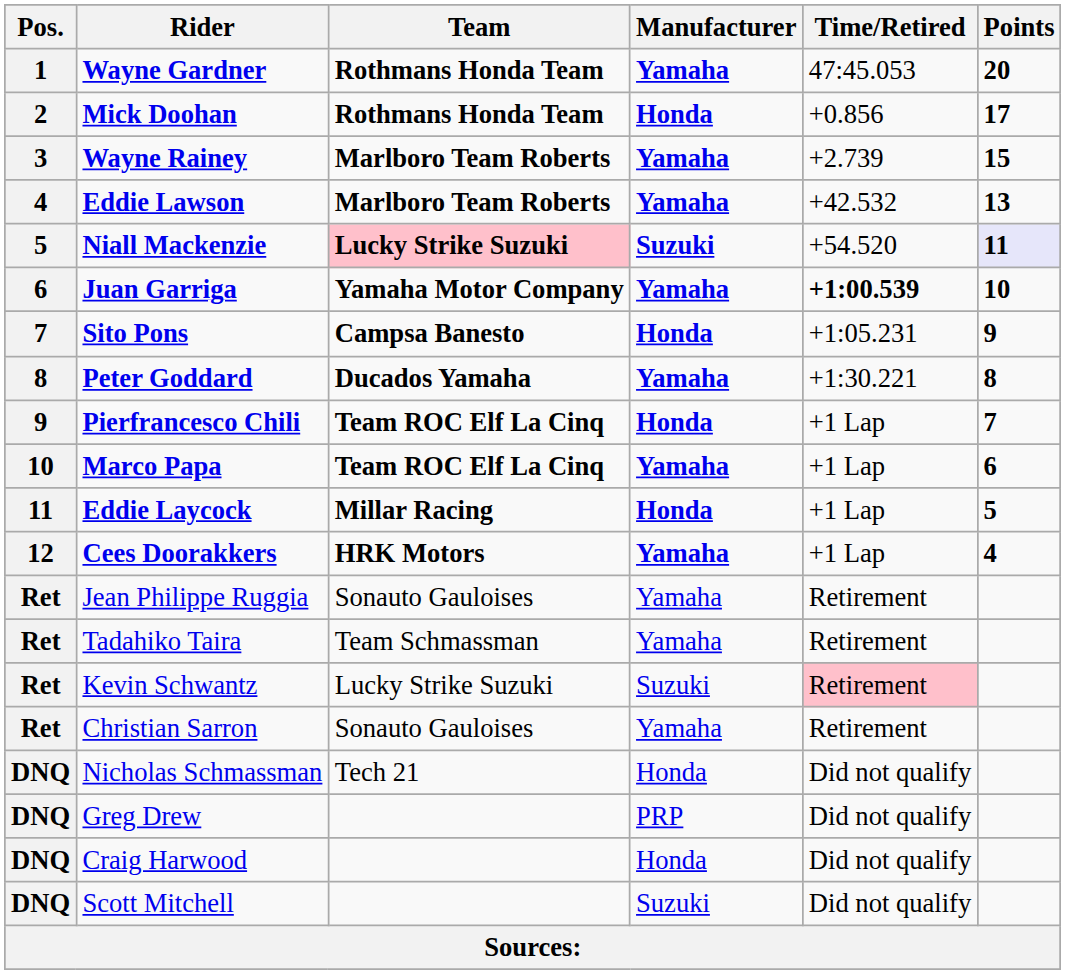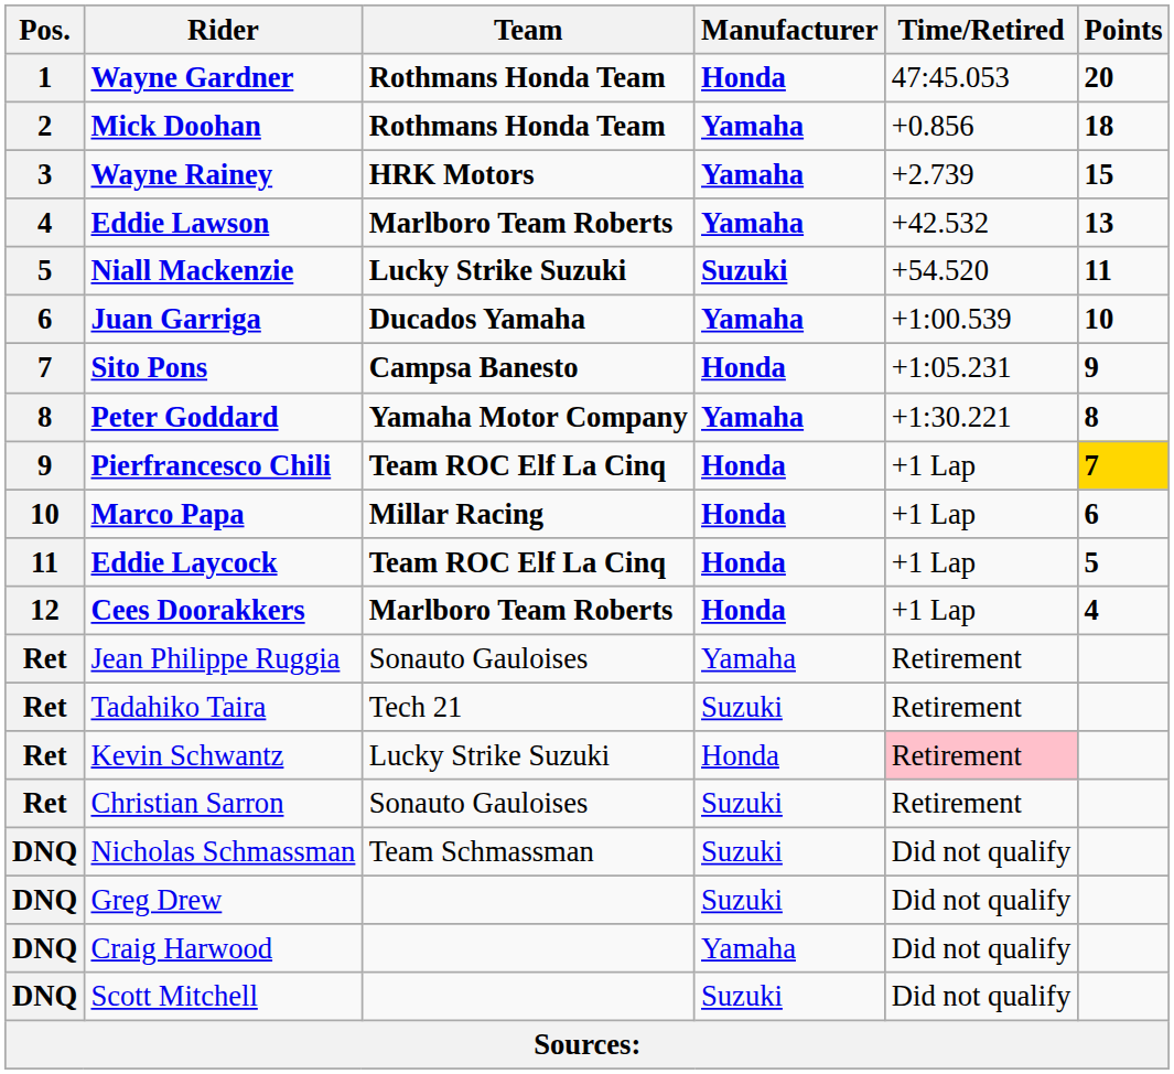 <table class="wikitable" style="font-size: 95%;">
 <tr>
 <th>Pos.</th>
 <th>Rider</th>
 <th>Team</th>
 <th>Manufacturer</th>
 <th>Time/Retired</th>
 <th>Points</th>
 </tr>
 <tr>
 <th>1</th>
 <td> <strong><a href='#'>Wayne Gardner</a></strong></td>
 <td><strong>Rothmans Honda Team</strong></td>
-<td><strong><a href='#'>Yamaha</a></strong></td>
+<td><strong><a href='#'>Honda</a></strong></td>
 <td>47:45.053</td>
 <td><strong>20</strong></td>
 </tr>
 <tr>
 <th>2</th>
 <td> <strong><a href='#'>Mick Doohan</a></strong></td>
 <td><strong>Rothmans Honda Team</strong></td>
-<td><strong><a href='#'>Honda</a></strong></td>
+<td><strong><a href='#'>Yamaha</a></strong></td>
 <td>+0.856</td>
-<td><strong>17</strong></td>
+<td><strong>18</strong></td>
 </tr>
 <tr>
 <th>3</th>
 <td> <strong><a href='#'>Wayne Rainey</a></strong></td>
-<td><strong>Marlboro Team Roberts</strong></td>
+<td><strong>HRK Motors</strong></td>
 <td><strong><a href='#'>Yamaha</a></strong></td>
 <td>+2.739</td>
 <td><strong>15</strong></td>
 </tr>
 <tr>
 <th>4</th>
 <td> <strong><a href='#'>Eddie Lawson</a></strong></td>
 <td><strong>Marlboro Team Roberts</strong></td>
 <td><strong><a href='#'>Yamaha</a></strong></td>
 <td>+42.532</td>
 <td><strong>13</strong></td>
 </tr>
 <tr>
 <th>5</th>
 <td> <strong><a href='#'>Niall Mackenzie</a></strong></td>
-<td style="background: pink;"><strong>Lucky Strike Suzuki</strong></td>
+<td><strong>Lucky Strike Suzuki</strong></td>
 <td><strong><a href='#'>Suzuki</a></strong></td>
 <td>+54.520</td>
-<td style="background: lavender;"><strong>11</strong></td>
+<td><strong>11</strong></td>
 </tr>
 <tr>
 <th>6</th>
 <td> <strong><a href='#'>Juan Garriga</a></strong></td>
-<td><strong>Yamaha Motor Company</strong></td>
+<td><strong>Ducados Yamaha</strong></td>
 <td><strong><a href='#'>Yamaha</a></strong></td>
-<td><strong>+1:00.539</strong></td>
+<td>+1:00.539</td>
 <td><strong>10</strong></td>
 </tr>
 <tr>
 <th>7</th>
 <td> <strong><a href='#'>Sito Pons</a></strong></td>
 <td><strong>Campsa Banesto</strong></td>
 <td><strong><a href='#'>Honda</a></strong></td>
 <td>+1:05.231</td>
 <td><strong>9</strong></td>
 </tr>
 <tr>
 <th>8</th>
 <td> <strong><a href='#'>Peter Goddard</a></strong></td>
-<td><strong>Ducados Yamaha</strong></td>
+<td><strong>Yamaha Motor Company</strong></td>
 <td><strong><a href='#'>Yamaha</a></strong></td>
 <td>+1:30.221</td>
 <td><strong>8</strong></td>
 </tr>
 <tr>
 <th>9</th>
 <td> <strong><a href='#'>Pierfrancesco Chili</a></strong></td>
 <td><strong>Team ROC Elf La Cinq</strong></td>
 <td><strong><a href='#'>Honda</a></strong></td>
 <td>+1 Lap</td>
-<td><strong>7</strong></td>
+<td style="background: gold;"><strong>7</strong></td>
 </tr>
 <tr>
 <th>10</th>
 <td> <strong><a href='#'>Marco Papa</a></strong></td>
-<td><strong>Team ROC Elf La Cinq</strong></td>
-<td><strong><a href='#'>Yamaha</a></strong></td>
+<td><strong>Millar Racing</strong></td>
+<td><strong><a href='#'>Honda</a></strong></td>
 <td>+1 Lap</td>
 <td><strong>6</strong></td>
 </tr>
 <tr>
 <th>11</th>
 <td> <strong><a href='#'>Eddie Laycock</a></strong></td>
-<td><strong>Millar Racing</strong></td>
+<td><strong>Team ROC Elf La Cinq</strong></td>
 <td><strong><a href='#'>Honda</a></strong></td>
 <td>+1 Lap</td>
 <td><strong>5</strong></td>
 </tr>
 <tr>
 <th>12</th>
 <td> <strong><a href='#'>Cees Doorakkers</a></strong></td>
-<td><strong>HRK Motors</strong></td>
-<td><strong><a href='#'>Yamaha</a></strong></td>
+<td><strong>Marlboro Team Roberts</strong></td>
+<td><strong><a href='#'>Honda</a></strong></td>
 <td>+1 Lap</td>
 <td><strong>4</strong></td>
 </tr>
 <tr>
 <th>Ret</th>
 <td> <a href='#'>Jean Philippe Ruggia</a></td>
 <td>Sonauto Gauloises</td>
 <td><a href='#'>Yamaha</a></td>
 <td>Retirement</td>
 <td></td>
 </tr>
 <tr>
 <th>Ret</th>
 <td> <a href='#'>Tadahiko Taira</a></td>
-<td>Team Schmassman</td>
-<td><a href='#'>Yamaha</a></td>
+<td>Tech 21</td>
+<td><a href='#'>Suzuki</a></td>
 <td>Retirement</td>
 <td></td>
 </tr>
 <tr>
 <th>Ret</th>
 <td> <a href='#'>Kevin Schwantz</a></td>
 <td>Lucky Strike Suzuki</td>
-<td><a href='#'>Suzuki</a></td>
+<td><a href='#'>Honda</a></td>
 <td style="background: pink;">Retirement</td>
 <td></td>
 </tr>
 <tr>
 <th>Ret</th>
 <td> <a href='#'>Christian Sarron</a></td>
 <td>Sonauto Gauloises</td>
-<td><a href='#'>Yamaha</a></td>
+<td><a href='#'>Suzuki</a></td>
 <td>Retirement</td>
 <td></td>
 </tr>
 <tr>
 <th>DNQ</th>
 <td> <a href='#'>Nicholas Schmassman</a></td>
-<td>Tech 21</td>
-<td><a href='#'>Honda</a></td>
+<td>Team Schmassman</td>
+<td><a href='#'>Suzuki</a></td>
 <td>Did not qualify</td>
 <td></td>
 </tr>
 <tr>
 <th>DNQ</th>
 <td> <a href='#'>Greg Drew</a></td>
 <td></td>
-<td><a href='#'>PRP</a></td>
+<td><a href='#'>Suzuki</a></td>
 <td>Did not qualify</td>
 <td></td>
 </tr>
 <tr>
 <th>DNQ</th>
 <td> <a href='#'>Craig Harwood</a></td>
 <td></td>
-<td><a href='#'>Honda</a></td>
+<td><a href='#'>Yamaha</a></td>
 <td>Did not qualify</td>
 <td></td>
 </tr>
 <tr>
 <th>DNQ</th>
 <td> <a href='#'>Scott Mitchell</a></td>
 <td></td>
 <td><a href='#'>Suzuki</a></td>
 <td>Did not qualify</td>
 <td></td>
 </tr>
 <tr>
 <th colspan=8>Sources:</th>
 </tr>
 </table>
